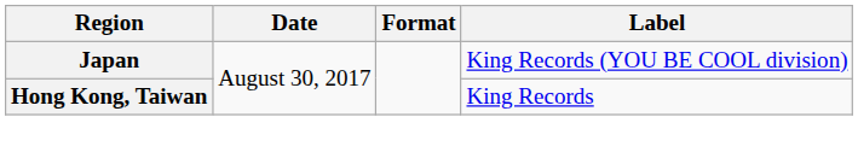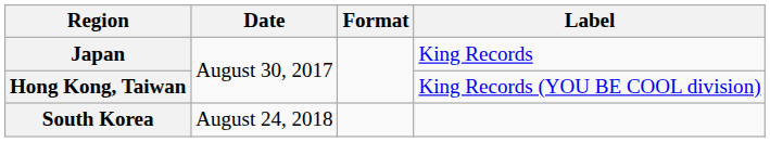 <table class="wikitable plainrowheaders">
 <tr>
 <th>Region</th>
 <th>Date</th>
 <th>Format</th>
 <th>Label</th>
 </tr>
 <tr>
 <th scope="row">Japan</th>
 <td rowspan="2">August 30, 2017</td>
 <td rowspan="2"></td>
+<td><a href='#'>King Records</a></td>
+</tr>
+<tr>
+<th scope="row">Hong Kong, Taiwan</th>
 <td><a href='#'>King Records (YOU BE COOL division)</a></td>
 </tr>
 <tr>
-<th scope="row">Hong Kong, Taiwan</th>
-<td><a href='#'>King Records</a></td>
+<th scope="row">South Korea</th>
+<td>August 24, 2018</td>
+<td></td>
+<td></td>
 </tr>
 </table>
